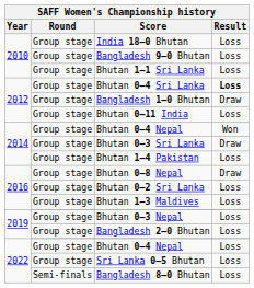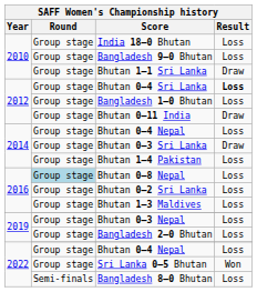 <table class="wikitable" style="text-align: center;">
 <tr>
 <th colspan=4>SAFF Women's Championship history</th>
 </tr>
 <tr>
 <th>Year</th>
 <th>Round</th>
 <th>Score</th>
 <th>Result</th>
 </tr>
 <tr>
 <td rowspan=3><a href='#'>2010</a></td>
 <td>Group stage</td>
 <td align="left"> <a href='#'>India</a> <strong>18–0</strong> Bhutan </td>
 <td>Loss</td>
 </tr>
 <tr>
 <td>Group stage</td>
 <td align="left"> <a href='#'>Bangladesh</a> <strong>9–0</strong> Bhutan </td>
 <td>Loss</td>
 </tr>
 <tr>
 <td>Group stage</td>
 <td align="left"> Bhutan <strong>1–1</strong> <a href='#'>Sri Lanka</a> </td>
-<td>Loss</td>
+<td>Draw</td>
 </tr>
 <tr>
 <td rowspan=3><a href='#'>2012</a></td>
 <td>Group stage</td>
 <td align="left"> Bhutan <strong>0–4</strong> <a href='#'>Sri Lanka</a> </td>
 <td><strong>Loss</strong></td>
 </tr>
 <tr>
 <td>Group stage</td>
 <td align="left"> <a href='#'>Bangladesh</a> <strong>1–0</strong> Bhutan </td>
-<td>Draw</td>
+<td>Loss</td>
 </tr>
 <tr>
 <td>Group stage</td>
 <td align="left"> Bhutan <strong>0–11</strong> <a href='#'>India</a> </td>
-<td>Loss</td>
+<td>Draw</td>
 </tr>
 <tr>
 <td rowspan=3><a href='#'>2014</a></td>
 <td>Group stage</td>
 <td align="left"> Bhutan <strong>0–4</strong> <a href='#'>Nepal</a> </td>
-<td>Won</td>
+<td>Loss</td>
 </tr>
 <tr>
 <td>Group stage</td>
 <td align="left"> Bhutan <strong>0–3</strong> <a href='#'>Sri Lanka</a> </td>
 <td>Draw</td>
 </tr>
 <tr>
 <td>Group stage</td>
 <td align="left"> Bhutan <strong>1–4</strong> <a href='#'>Pakistan</a> </td>
 <td>Loss</td>
 </tr>
 <tr>
 <td rowspan=3><a href='#'>2016</a></td>
-<td>Group stage</td>
+<td style="background: lightblue;">Group stage</td>
 <td align="left"> Bhutan <strong>0–8</strong> <a href='#'>Nepal</a> </td>
-<td>Draw</td>
+<td>Loss</td>
 </tr>
 <tr>
 <td>Group stage</td>
 <td align="left"> Bhutan <strong>0–2</strong> <a href='#'>Sri Lanka</a> </td>
 <td>Loss</td>
 </tr>
 <tr>
 <td>Group stage</td>
 <td align="left"> Bhutan <strong>1–3</strong> <a href='#'>Maldives</a> </td>
 <td>Loss</td>
 </tr>
 <tr>
 <td rowspan=3><a href='#'>2019</a></td>
 </tr>
 <tr>
 <td>Group stage</td>
 <td align="left"> Bhutan <strong>0–3</strong> <a href='#'>Nepal</a> </td>
 <td>Loss</td>
 </tr>
 <tr>
 <td>Group stage</td>
 <td align="left"> <a href='#'>Bangladesh</a> <strong>2–0</strong> Bhutan </td>
 <td>Loss</td>
 </tr>
 <tr>
 <td rowspan=4><a href='#'>2022</a></td>
 </tr>
 <tr>
 <td>Group stage</td>
 <td align="left"> Bhutan <strong>0–4</strong> <a href='#'>Nepal</a> </td>
 <td>Loss</td>
 </tr>
 <tr>
 <td>Group stage</td>
 <td align="left"> <a href='#'>Sri Lanka</a> <strong>0–5</strong> Bhutan </td>
-<td>Loss</td>
+<td>Won</td>
 </tr>
 <tr>
 <td>Semi-finals</td>
 <td align="left"> <a href='#'>Bangladesh</a> <strong>8–0</strong> Bhutan </td>
 <td>Loss</td>
 </tr>
 </table>
